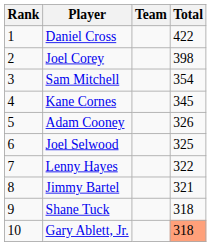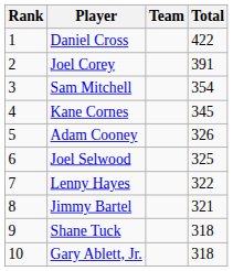 <table class="wikitable">
 <tr>
 <th>Rank</th>
 <th>Player</th>
 <th>Team</th>
 <th>Total</th>
 </tr>
 <tr>
 <td>1</td>
 <td><a href='#'>Daniel Cross</a></td>
 <td></td>
 <td>422</td>
 </tr>
 <tr>
 <td>2</td>
 <td><a href='#'>Joel Corey</a></td>
 <td></td>
-<td>398</td>
+<td>391</td>
 </tr>
 <tr>
 <td>3</td>
 <td><a href='#'>Sam Mitchell</a></td>
 <td></td>
 <td>354</td>
 </tr>
 <tr>
 <td>4</td>
 <td><a href='#'>Kane Cornes</a></td>
 <td></td>
 <td>345</td>
 </tr>
 <tr>
 <td>5</td>
 <td><a href='#'>Adam Cooney</a></td>
 <td></td>
 <td>326</td>
 </tr>
 <tr>
 <td>6</td>
 <td><a href='#'>Joel Selwood</a></td>
 <td></td>
 <td>325</td>
 </tr>
 <tr>
 <td>7</td>
 <td><a href='#'>Lenny Hayes</a></td>
 <td></td>
 <td>322</td>
 </tr>
 <tr>
 <td>8</td>
 <td><a href='#'>Jimmy Bartel</a></td>
 <td></td>
 <td>321</td>
 </tr>
 <tr>
 <td>9</td>
 <td><a href='#'>Shane Tuck</a></td>
 <td></td>
 <td>318</td>
 </tr>
 <tr>
 <td>10</td>
 <td><a href='#'>Gary Ablett, Jr.</a></td>
 <td></td>
-<td style="background: lightsalmon;">318</td>
+<td>318</td>
 </tr>
 </table>
